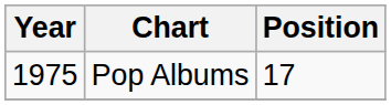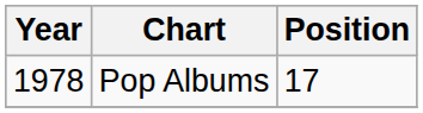 <table class="wikitable">
 <tr>
 <th>Year</th>
 <th>Chart</th>
 <th>Position</th>
 </tr>
 <tr>
-<td>1975</td>
+<td>1978</td>
 <td>Pop Albums</td>
 <td>17</td>
 </tr>
 <tr>
 </tr>
 </table>
